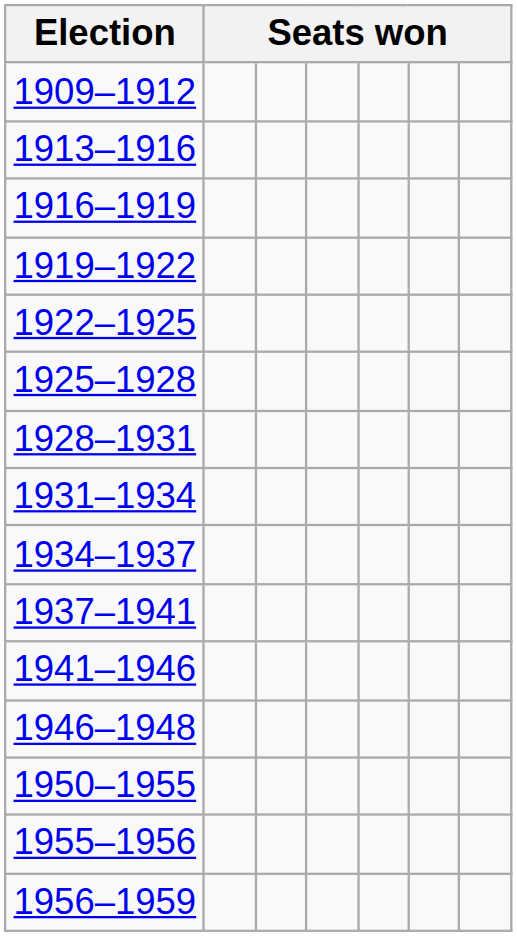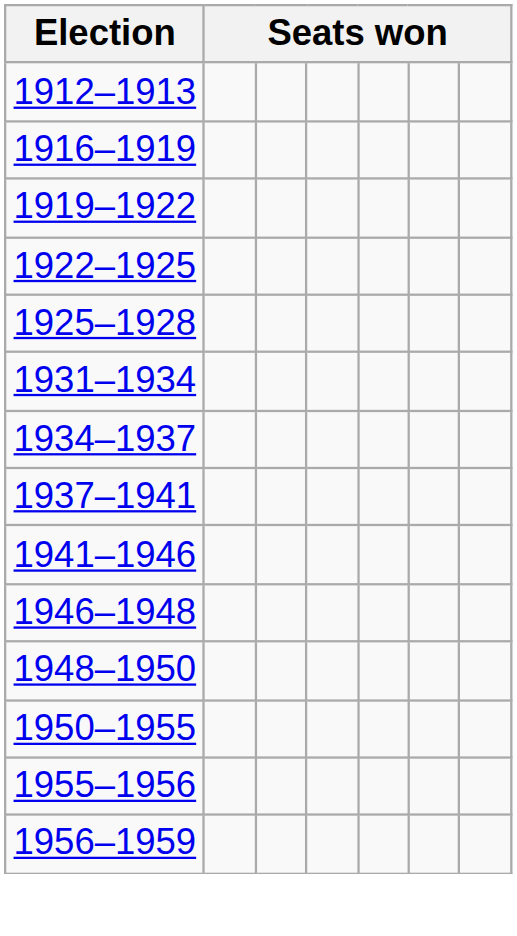 <table class="wikitable">
 <tr>
 <th>Election</th>
 <th colspan=6>Seats won</th>
 </tr>
 <tr>
-<td><a href='#'>1909–1912</a></td>
-<td width=15 > </td>
-<td width=15 > </td>
-<td width=15 > </td>
-<td width=15 > </td>
-<td width=15 > </td>
-<td width=15 > </td>
-</tr>
-<tr>
-<td><a href='#'>1913–1916</a></td>
+<td><a href='#'>1912–1913</a></td>
 <td width=15 > </td>
 <td width=15 > </td>
 <td width=15 > </td>
 <td width=15 > </td>
 <td width=15 > </td>
 <td width=15 > </td>
 </tr>
 <tr>
 <td><a href='#'>1916–1919</a></td>
 <td width=15 > </td>
 <td width=15 > </td>
 <td width=15 > </td>
 <td width=15 > </td>
 <td width=15 > </td>
 <td width=15 > </td>
 </tr>
 <tr>
 <td><a href='#'>1919–1922</a></td>
 <td width=15 > </td>
 <td width=15 > </td>
 <td width=15 > </td>
 <td width=15 > </td>
 <td width=15 > </td>
 <td width=15 > </td>
 </tr>
 <tr>
 <td><a href='#'>1922–1925</a></td>
 <td width=15 > </td>
 <td width=15 > </td>
 <td width=15 > </td>
 <td width=15 > </td>
 <td width=15 > </td>
 <td width=15 > </td>
 </tr>
 <tr>
 <td><a href='#'>1925–1928</a></td>
-<td width=15 > </td>
-<td width=15 > </td>
-<td width=15 > </td>
-<td width=15 > </td>
-<td width=15 > </td>
-<td width=15 > </td>
-</tr>
-<tr>
-<td><a href='#'>1928–1931</a></td>
 <td width=15 > </td>
 <td width=15 > </td>
 <td width=15 > </td>
 <td width=15 > </td>
 <td width=15 > </td>
 <td width=15 > </td>
 </tr>
 <tr>
 <td><a href='#'>1931–1934</a></td>
 <td width=15 > </td>
 <td width=15 > </td>
 <td width=15 > </td>
 <td width=15 > </td>
 <td width=15 > </td>
 <td width=15 > </td>
 </tr>
 <tr>
 <td><a href='#'>1934–1937</a></td>
 <td width=15 > </td>
 <td width=15 > </td>
 <td width=15 > </td>
 <td width=15 > </td>
 <td width=15 > </td>
 <td width=15 > </td>
 </tr>
 <tr>
 <td><a href='#'>1937–1941</a></td>
 <td width=15 > </td>
 <td width=15 > </td>
 <td width=15 > </td>
 <td width=15 > </td>
 <td width=15 > </td>
 <td width=15 > </td>
 </tr>
 <tr>
 <td><a href='#'>1941–1946</a></td>
 <td width=15 > </td>
 <td width=15 > </td>
 <td width=15 > </td>
 <td width=15 > </td>
 <td width=15 > </td>
 <td width=15 > </td>
 </tr>
 <tr>
 <td><a href='#'>1946–1948</a></td>
 <td width=15 > </td>
 <td width=15 > </td>
 <td width=15 > </td>
 <td width=15 > </td>
 <td width=15 > </td>
 <td width=15 > </td>
 </tr>
 <tr>
+<td><a href='#'>1948–1950</a></td>
+<td width=15 > </td>
+<td width=15 > </td>
+<td width=15 > </td>
+<td width=15 > </td>
+<td width=15 > </td>
+<td width=15 > </td>
+</tr>
+<tr>
 <td><a href='#'>1950–1955</a></td>
 <td width=15 > </td>
 <td width=15 > </td>
 <td width=15 > </td>
 <td width=15 > </td>
 <td width=15 > </td>
 <td width=15 > </td>
 </tr>
 <tr>
 <td><a href='#'>1955–1956</a></td>
 <td width=15 > </td>
 <td width=15 > </td>
 <td width=15 > </td>
 <td width=15 > </td>
 <td width=15 > </td>
 <td width=15 > </td>
 </tr>
 <tr>
 <td><a href='#'>1956–1959</a></td>
 <td width=15 > </td>
 <td width=15 > </td>
 <td width=15 > </td>
 <td width=15 > </td>
 <td width=15 > </td>
 <td width=15 > </td>
 </tr>
 </table>
